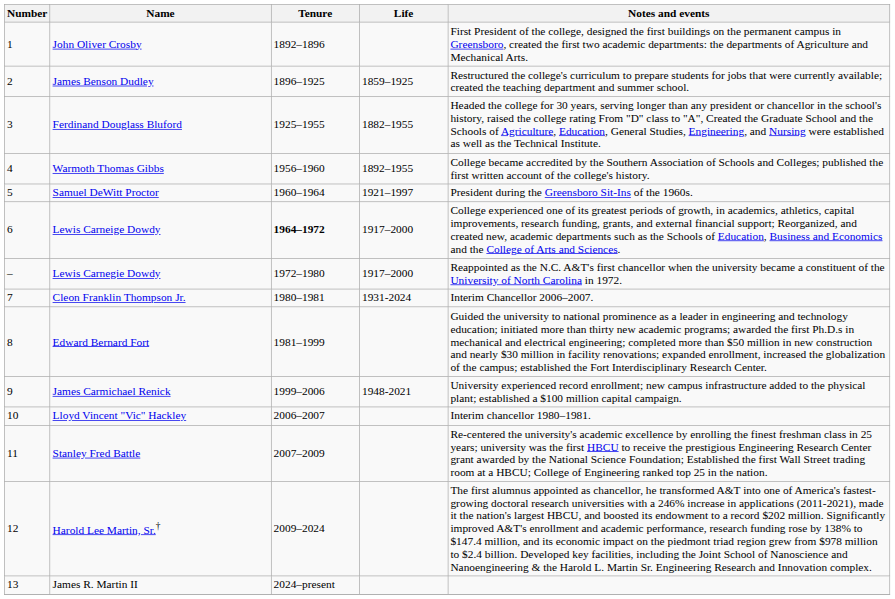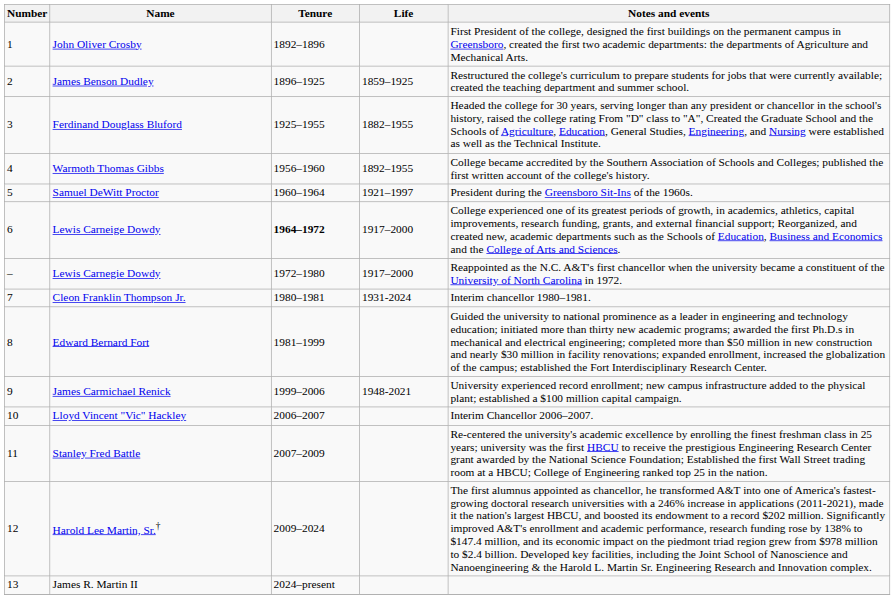 <table class="wikitable">
 <tr>
 <th bgcolor="#e5e5e5" width="5%">Number</th>
 <th bgcolor="#e5e5e5" width="25%">Name</th>
 <th bgcolor="#e5e5e5" width="10%">Tenure</th>
 <th bgcolor="#e5e5e5" width="10%">Life</th>
 <th bgcolor="#e5e5e5" width="50%">Notes and events</th>
 </tr>
 <tr>
 <td>1</td>
 <td><a href='#'>John Oliver Crosby</a></td>
 <td>1892–1896</td>
 <td></td>
 <td>First President of the college, designed the first buildings on the permanent campus in <a href='#'>Greensboro</a>, created the first two academic departments: the departments of Agriculture and Mechanical Arts.</td>
 </tr>
 <tr>
 <td>2</td>
 <td><a href='#'>James Benson Dudley</a></td>
 <td>1896–1925</td>
 <td>1859–1925</td>
 <td>Restructured the college's curriculum to prepare students for jobs that were currently available; created the teaching department and summer school.</td>
 </tr>
 <tr>
 <td>3</td>
 <td><a href='#'>Ferdinand Douglass Bluford</a></td>
 <td>1925–1955</td>
 <td>1882–1955</td>
 <td>Headed the college for 30 years, serving longer than any president or chancellor in the school's history, raised the college rating From "D" class to "A", Created the Graduate School and the Schools of <a href='#'>Agriculture</a>, <a href='#'>Education</a>, General Studies, <a href='#'>Engineering</a>, and <a href='#'>Nursing</a> were established as well as the Technical Institute.</td>
 </tr>
 <tr>
 <td>4</td>
 <td><a href='#'>Warmoth Thomas Gibbs</a></td>
 <td>1956–1960</td>
 <td>1892–1955</td>
 <td>College became accredited by the Southern Association of Schools and Colleges; published the first written account of the college's history.</td>
 </tr>
 <tr>
 <td>5</td>
 <td><a href='#'>Samuel DeWitt Proctor</a></td>
 <td>1960–1964</td>
 <td>1921–1997</td>
 <td>President during the <a href='#'>Greensboro Sit-Ins</a> of the 1960s.</td>
 </tr>
 <tr>
 <td>6</td>
 <td><a href='#'>Lewis Carneige Dowdy</a></td>
 <td><strong>1964–1972</strong></td>
 <td>1917–2000</td>
 <td>College experienced one of its greatest periods of growth, in academics, athletics, capital improvements, research funding, grants, and external financial support; Reorganized, and created new, academic departments such as the Schools of <a href='#'>Education</a>, <a href='#'>Business and Economics</a> and the <a href='#'>College of Arts and Sciences</a>.</td>
 </tr>
 <tr>
 <td>–</td>
 <td><a href='#'>Lewis Carnegie Dowdy</a></td>
 <td>1972–1980</td>
 <td>1917–2000</td>
 <td>Reappointed as the N.C. A&T's first chancellor when the university became a constituent of the <a href='#'>University of North Carolina</a> in 1972.</td>
 </tr>
 <tr>
 <td>7</td>
 <td><a href='#'>Cleon Franklin Thompson Jr.</a></td>
 <td>1980–1981</td>
 <td>1931-2024</td>
-<td>Interim Chancellor 2006–2007.</td>
+<td>Interim chancellor 1980–1981.</td>
 </tr>
 <tr>
 <td>8</td>
 <td><a href='#'>Edward Bernard Fort</a></td>
 <td>1981–1999</td>
 <td></td>
 <td>Guided the university to national prominence as a leader in engineering and technology education; initiated more than thirty new academic programs; awarded the first Ph.D.s in mechanical and electrical engineering; completed more than $50 million in new construction and nearly $30 million in facility renovations; expanded enrollment, increased the globalization of the campus; established the Fort Interdisciplinary Research Center.</td>
 </tr>
 <tr>
 <td>9</td>
 <td><a href='#'>James Carmichael Renick</a></td>
 <td>1999–2006</td>
 <td>1948-2021</td>
 <td>University experienced record enrollment; new campus infrastructure added to the physical plant; established a $100 million capital campaign.</td>
 </tr>
 <tr>
 <td>10</td>
 <td><a href='#'>Lloyd Vincent "Vic" Hackley</a></td>
 <td>2006–2007</td>
 <td></td>
-<td>Interim chancellor 1980–1981.</td>
+<td>Interim Chancellor 2006–2007.</td>
 </tr>
 <tr>
 <td>11</td>
 <td><a href='#'>Stanley Fred Battle</a></td>
 <td>2007–2009</td>
 <td></td>
 <td>Re-centered the university's academic excellence by enrolling the finest freshman class in 25 years; university was the first <a href='#'>HBCU</a> to receive the prestigious Engineering Research Center grant awarded by the National Science Foundation; Established the first Wall Street trading room at a HBCU; College of Engineering ranked top 25 in the nation.</td>
 </tr>
 <tr>
 <td>12</td>
 <td><a href='#'>Harold Lee Martin, Sr.</a><sup>†</sup></td>
 <td>2009–2024</td>
 <td></td>
 <td>The first alumnus appointed as chancellor, he transformed A&T into one of America's fastest-growing doctoral research universities with a 246% increase in applications (2011-2021), made it the nation's largest HBCU, and boosted its endowment to a record $202 million. Significantly improved A&T's enrollment and academic performance, research funding rose by 138% to $147.4 million, and its economic impact on the piedmont triad region grew from $978 million to $2.4 billion. Developed key facilities, including the Joint School of Nanoscience and Nanoengineering & the Harold L. Martin Sr. Engineering Research and Innovation complex.</td>
 </tr>
 <tr>
 <td>13</td>
 <td>James R. Martin II</td>
 <td>2024–present</td>
 <td></td>
 <td></td>
 </tr>
 <tr>
 </tr>
 </table>
